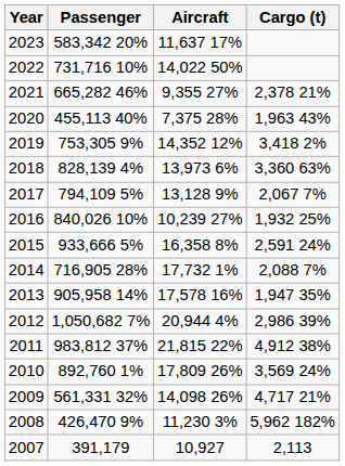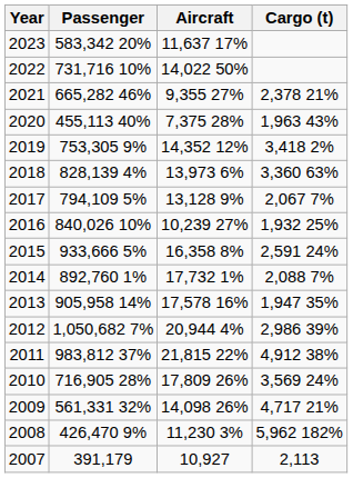 <table class="wikitable">
 <tr>
 <th>Year</th>
 <th style="text-align:center;">Passenger</th>
 <th>Aircraft</th>
 <th>Cargo (t)</th>
 </tr>
 <tr style="text-align:center;">
 <td>2023</td>
 <td style="text-align:center;">583,342  20%</td>
 <td>11,637  17%</td>
 <td></td>
 </tr>
 <tr style="text-align:center;">
 <td>2022</td>
 <td style="text-align:center;">731,716  10%</td>
 <td>14,022  50%</td>
 <td></td>
 </tr>
 <tr style="text-align:center;">
 <td>2021</td>
 <td style="text-align:center;">665,282  46%</td>
 <td>9,355  27%</td>
 <td>2,378  21%</td>
 </tr>
 <tr style="text-align:center;">
 <td>2020</td>
 <td style="text-align:center;">455,113  40%</td>
 <td>7,375  28%</td>
 <td>1,963  43%</td>
 </tr>
 <tr style="text-align:center;">
 <td>2019</td>
 <td style="text-align:center;">753,305  9%</td>
 <td>14,352  12%</td>
 <td>3,418  2%</td>
 </tr>
 <tr style="text-align:center;">
 <td>2018</td>
 <td style="text-align:center;">828,139  4%</td>
 <td>13,973  6%</td>
 <td>3,360  63%</td>
 </tr>
 <tr style="text-align:center;">
 <td>2017</td>
 <td style="text-align:center;">794,109  5%</td>
 <td>13,128  9%</td>
 <td>2,067  7%</td>
 </tr>
 <tr style="text-align:center;">
 <td>2016</td>
 <td style="text-align:center;">840,026  10%</td>
 <td>10,239  27%</td>
 <td>1,932  25%</td>
 </tr>
 <tr style="text-align:center;">
 <td>2015</td>
 <td style="text-align:center;">933,666  5%</td>
 <td>16,358  8%</td>
 <td>2,591  24%</td>
 </tr>
 <tr style="text-align:center;">
 <td>2014</td>
-<td style="text-align:center;">716,905  28%</td>
+<td style="text-align:center;">892,760  1%</td>
 <td>17,732  1%</td>
 <td>2,088  7%</td>
 </tr>
 <tr style="text-align:center;">
 <td>2013</td>
 <td style="text-align:center;">905,958  14%</td>
 <td>17,578  16%</td>
 <td>1,947  35%</td>
 </tr>
 <tr style="text-align:center;">
 <td>2012</td>
 <td style="text-align:center;">1,050,682  7%</td>
 <td>20,944  4%</td>
 <td>2,986  39%</td>
 </tr>
 <tr style="text-align:center;">
 <td>2011</td>
 <td style="text-align:center;">983,812  37%</td>
 <td>21,815  22%</td>
 <td>4,912  38%</td>
 </tr>
 <tr style="text-align:center;">
 <td>2010</td>
-<td style="text-align:center;">892,760  1%</td>
+<td style="text-align:center;">716,905  28%</td>
 <td>17,809  26%</td>
 <td>3,569  24%</td>
 </tr>
 <tr style="text-align:center;">
 <td>2009</td>
 <td style="text-align:center;">561,331  32%</td>
 <td>14,098  26%</td>
 <td>4,717  21%</td>
 </tr>
 <tr style="text-align:center;">
 <td>2008</td>
 <td style="text-align:center;">426,470  9%</td>
 <td>11,230  3%</td>
 <td>5,962  182%</td>
 </tr>
 <tr style="text-align:center;">
 <td>2007</td>
 <td style="text-align:center;">391,179</td>
 <td>10,927</td>
 <td>2,113</td>
 </tr>
 </table>
